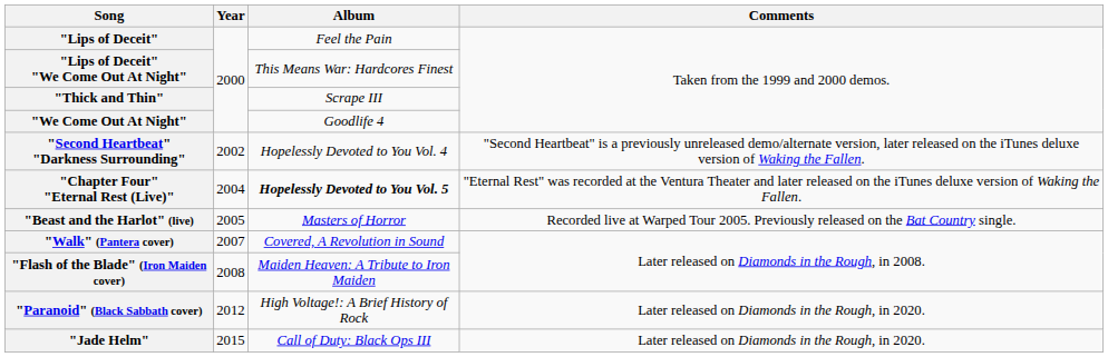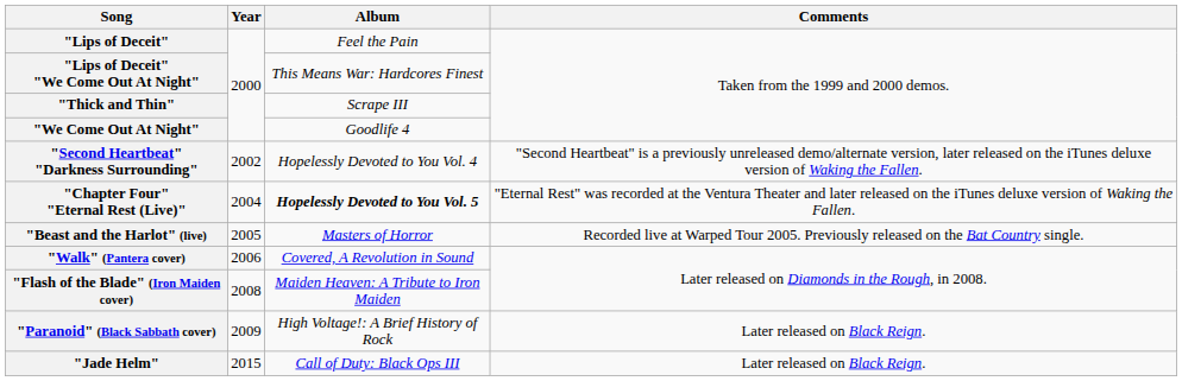 <table class="wikitable plainrowheaders" style="text-align:center;">
 <tr>
 <th>Song</th>
 <th>Year</th>
 <th>Album</th>
 <th>Comments</th>
 </tr>
 <tr>
 <th scope="row">"Lips of Deceit"</th>
 <td rowspan="4">2000</td>
 <td><em>Feel the Pain</em></td>
 <td rowspan="4">Taken from the 1999 and 2000 demos.</td>
 </tr>
 <tr>
 <th scope="row">"Lips of Deceit"<br>"We Come Out At Night"</th>
 <td><em>This Means War: Hardcores Finest</em></td>
 </tr>
 <tr>
 <th scope="row">"Thick and Thin"</th>
 <td><em>Scrape III</em></td>
 </tr>
 <tr>
 <th scope="row">"We Come Out At Night"</th>
 <td><em>Goodlife 4</em></td>
 </tr>
 <tr>
 <th scope="row">"<a href='#'>Second Heartbeat</a>"<br>"Darkness Surrounding"</th>
 <td>2002</td>
 <td><em>Hopelessly Devoted to You Vol. 4</em></td>
 <td>"Second Heartbeat" is a previously unreleased demo/alternate version, later released on the iTunes deluxe version of <em><a href='#'>Waking the Fallen</a></em>.</td>
 </tr>
 <tr>
 <th scope="row">"Chapter Four"<br>"Eternal Rest (Live)"</th>
 <td>2004</td>
 <td><strong><em>Hopelessly Devoted to You Vol. 5</em></strong></td>
 <td>"Eternal Rest" was recorded at the Ventura Theater and later released on the iTunes deluxe version of <em>Waking the Fallen</em>.</td>
 </tr>
 <tr>
 <th scope="row">"Beast and the Harlot" <small>(live)</small></th>
 <td>2005</td>
 <td><em><a href='#'>Masters of Horror</a></em></td>
 <td>Recorded live at Warped Tour 2005. Previously released on the <em><a href='#'>Bat Country</a></em> single.</td>
 </tr>
 <tr>
 <th scope="row">"<a href='#'>Walk</a>" <small>(<a href='#'>Pantera</a> cover)</small></th>
-<td>2007</td>
+<td>2006</td>
 <td><em><a href='#'>Covered, A Revolution in Sound</a></em></td>
 <td rowspan="2">Later released on <em><a href='#'>Diamonds in the Rough</a></em>, in 2008.</td>
 </tr>
 <tr>
 <th scope="row">"Flash of the Blade" <small>(<a href='#'>Iron Maiden</a> cover)</small></th>
 <td>2008</td>
 <td><em><a href='#'>Maiden Heaven: A Tribute to Iron Maiden</a></em></td>
 </tr>
 <tr>
 <th scope="row">"<a href='#'>Paranoid</a>" <small>(<a href='#'>Black Sabbath</a> cover)</small></th>
-<td>2012</td>
+<td>2009</td>
 <td><em>High Voltage!: A Brief History of Rock</em></td>
-<td>Later released on <em>Diamonds in the Rough</em>, in 2020.</td>
+<td>Later released on <em><a href='#'>Black Reign</a></em>.</td>
 </tr>
 <tr>
 <th scope="row">"Jade Helm"</th>
 <td>2015</td>
 <td><em><a href='#'>Call of Duty: Black Ops III</a></em></td>
-<td>Later released on <em>Diamonds in the Rough</em>, in 2020.</td>
+<td>Later released on <em><a href='#'>Black Reign</a></em>.</td>
 </tr>
 </table>
